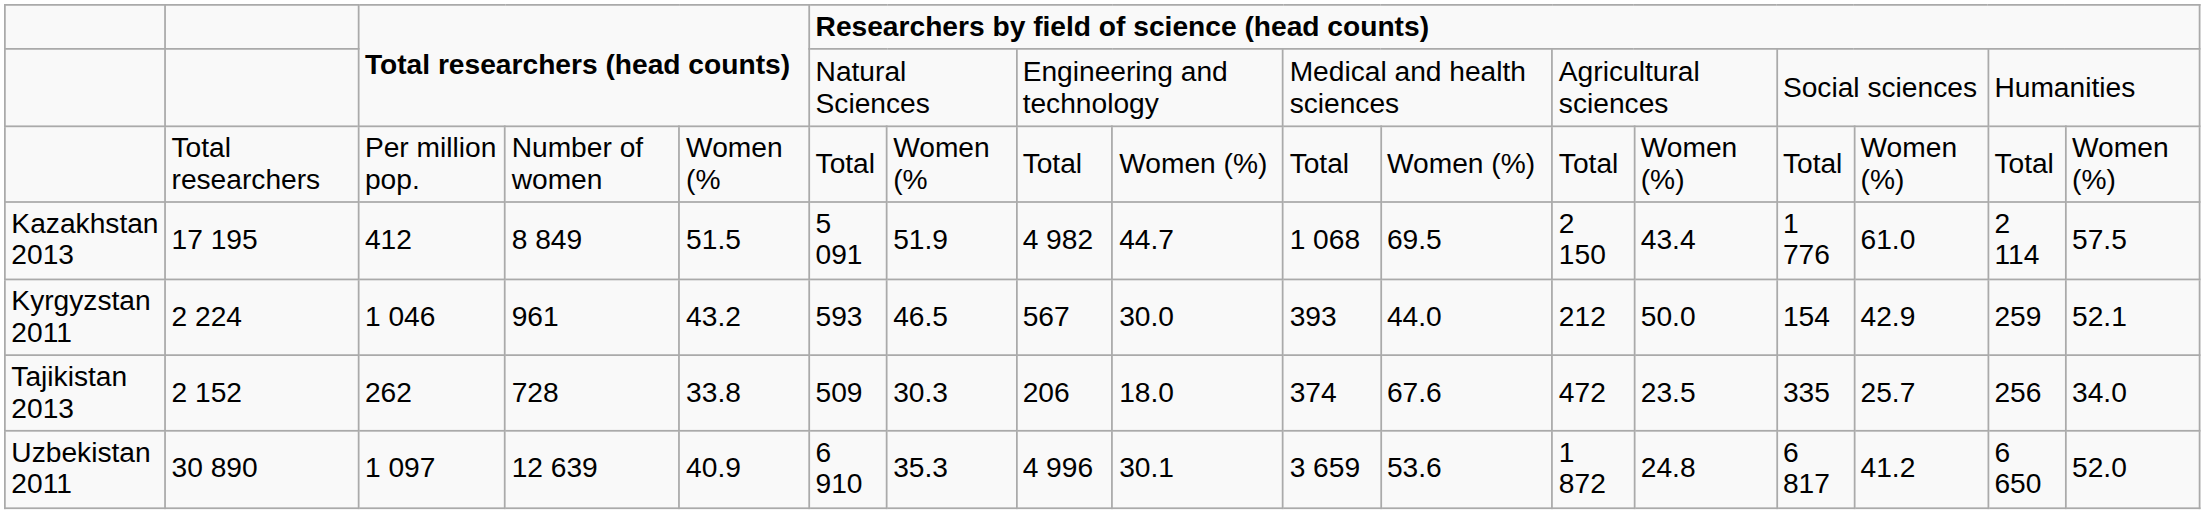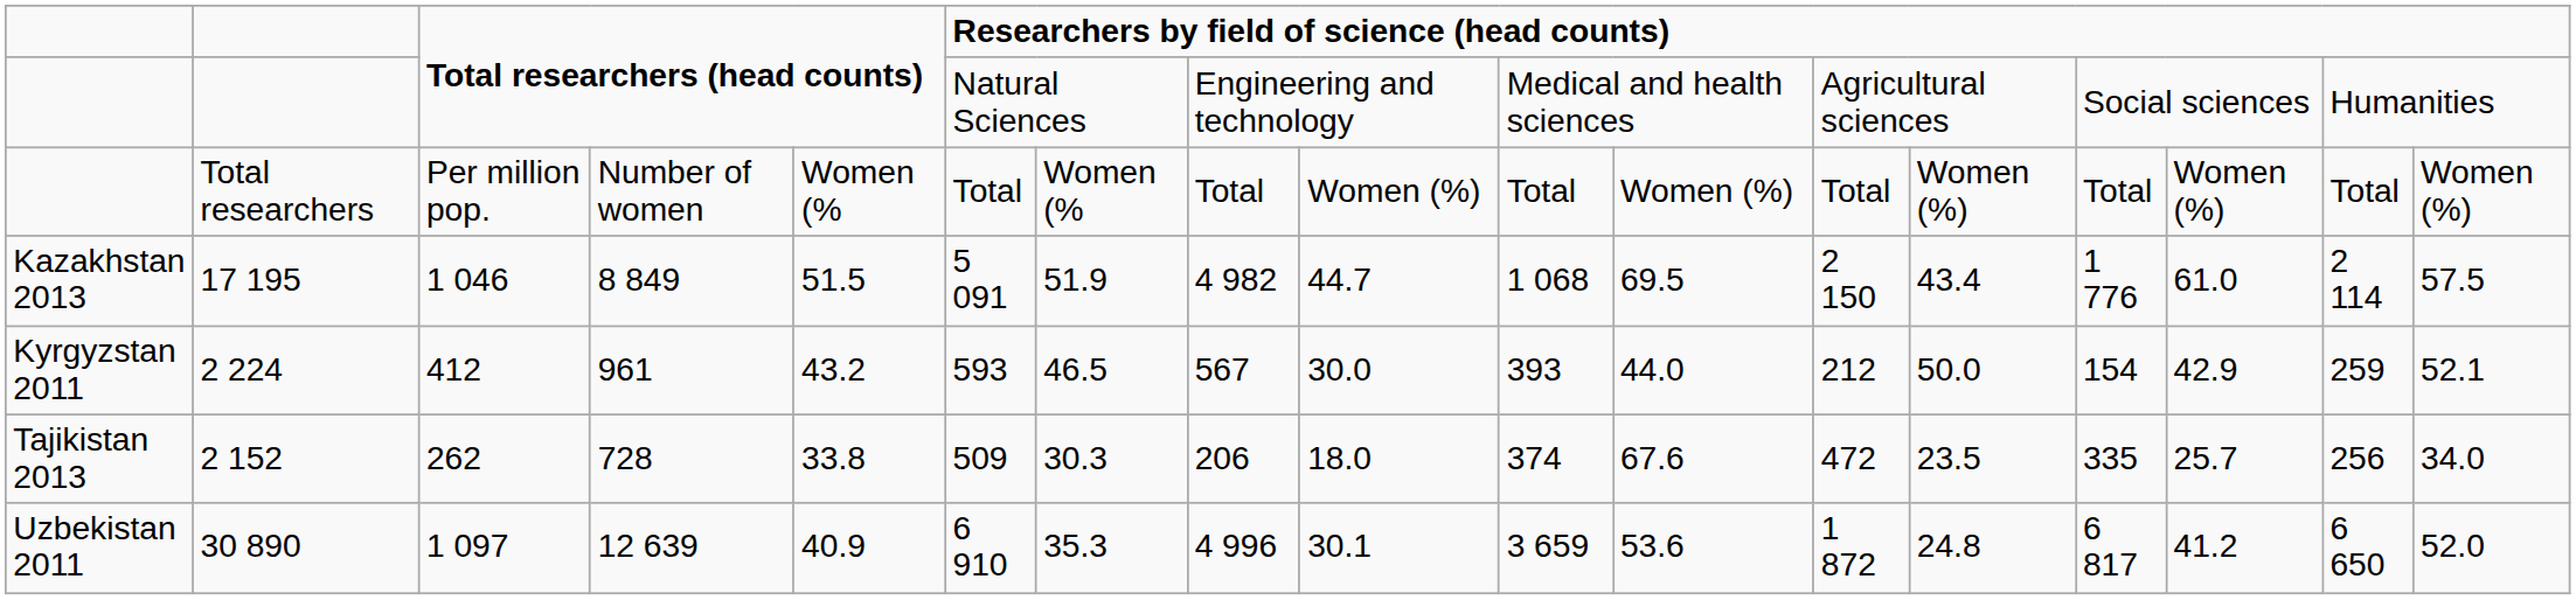 <table class="wikitable">
 <tr>
 <td></td>
 <td></td>
 <td colspan="3" rowspan="2"><strong>Total researchers (head counts)</strong></td>
 <td colspan="12"><strong>Researchers by field of science (head counts)</strong></td>
 </tr>
 <tr>
 <td></td>
 <td></td>
 <td colspan="2">Natural Sciences</td>
 <td colspan="2">Engineering and technology</td>
 <td colspan="2">Medical and health sciences</td>
 <td colspan="2">Agricultural sciences</td>
 <td colspan="2">Social sciences</td>
 <td colspan="2">Humanities</td>
 </tr>
 <tr>
 <td></td>
 <td>Total researchers</td>
 <td>Per million pop.</td>
 <td>Number of women</td>
 <td>Women (%</td>
 <td>Total</td>
 <td>Women (%</td>
 <td>Total</td>
 <td>Women (%)</td>
 <td>Total</td>
 <td>Women (%)</td>
 <td>Total</td>
 <td>Women (%)</td>
 <td>Total</td>
 <td>Women (%)</td>
 <td>Total</td>
 <td>Women (%)</td>
 </tr>
 <tr>
 <td>Kazakhstan<br>2013</td>
 <td>17 195</td>
-<td>412</td>
+<td>1 046</td>
 <td>8 849</td>
 <td>51.5</td>
 <td>5 091</td>
 <td>51.9</td>
 <td>4 982</td>
 <td>44.7</td>
 <td>1 068</td>
 <td>69.5</td>
 <td>2 150</td>
 <td>43.4</td>
 <td>1 776</td>
 <td>61.0</td>
 <td>2 114</td>
 <td>57.5</td>
 </tr>
 <tr>
 <td>Kyrgyzstan<br>2011</td>
 <td>2 224</td>
-<td>1 046</td>
+<td>412</td>
 <td>961</td>
 <td>43.2</td>
 <td>593</td>
 <td>46.5</td>
 <td>567</td>
 <td>30.0</td>
 <td>393</td>
 <td>44.0</td>
 <td>212</td>
 <td>50.0</td>
 <td>154</td>
 <td>42.9</td>
 <td>259</td>
 <td>52.1</td>
 </tr>
 <tr>
 <td>Tajikistan<br>2013</td>
 <td>2  152</td>
 <td>262</td>
 <td>728</td>
 <td>33.8</td>
 <td>509</td>
 <td>30.3</td>
 <td>206</td>
 <td>18.0</td>
 <td>374</td>
 <td>67.6</td>
 <td>472</td>
 <td>23.5</td>
 <td>335</td>
 <td>25.7</td>
 <td>256</td>
 <td>34.0</td>
 </tr>
 <tr>
 <td>Uzbekistan<br>2011</td>
 <td>30 890</td>
 <td>1  097</td>
 <td>12  639</td>
 <td>40.9</td>
 <td>6 910</td>
 <td>35.3</td>
 <td>4 996</td>
 <td>30.1</td>
 <td>3 659</td>
 <td>53.6</td>
 <td>1 872</td>
 <td>24.8</td>
 <td>6 817</td>
 <td>41.2</td>
 <td>6 650</td>
 <td>52.0</td>
 </tr>
 </table>
